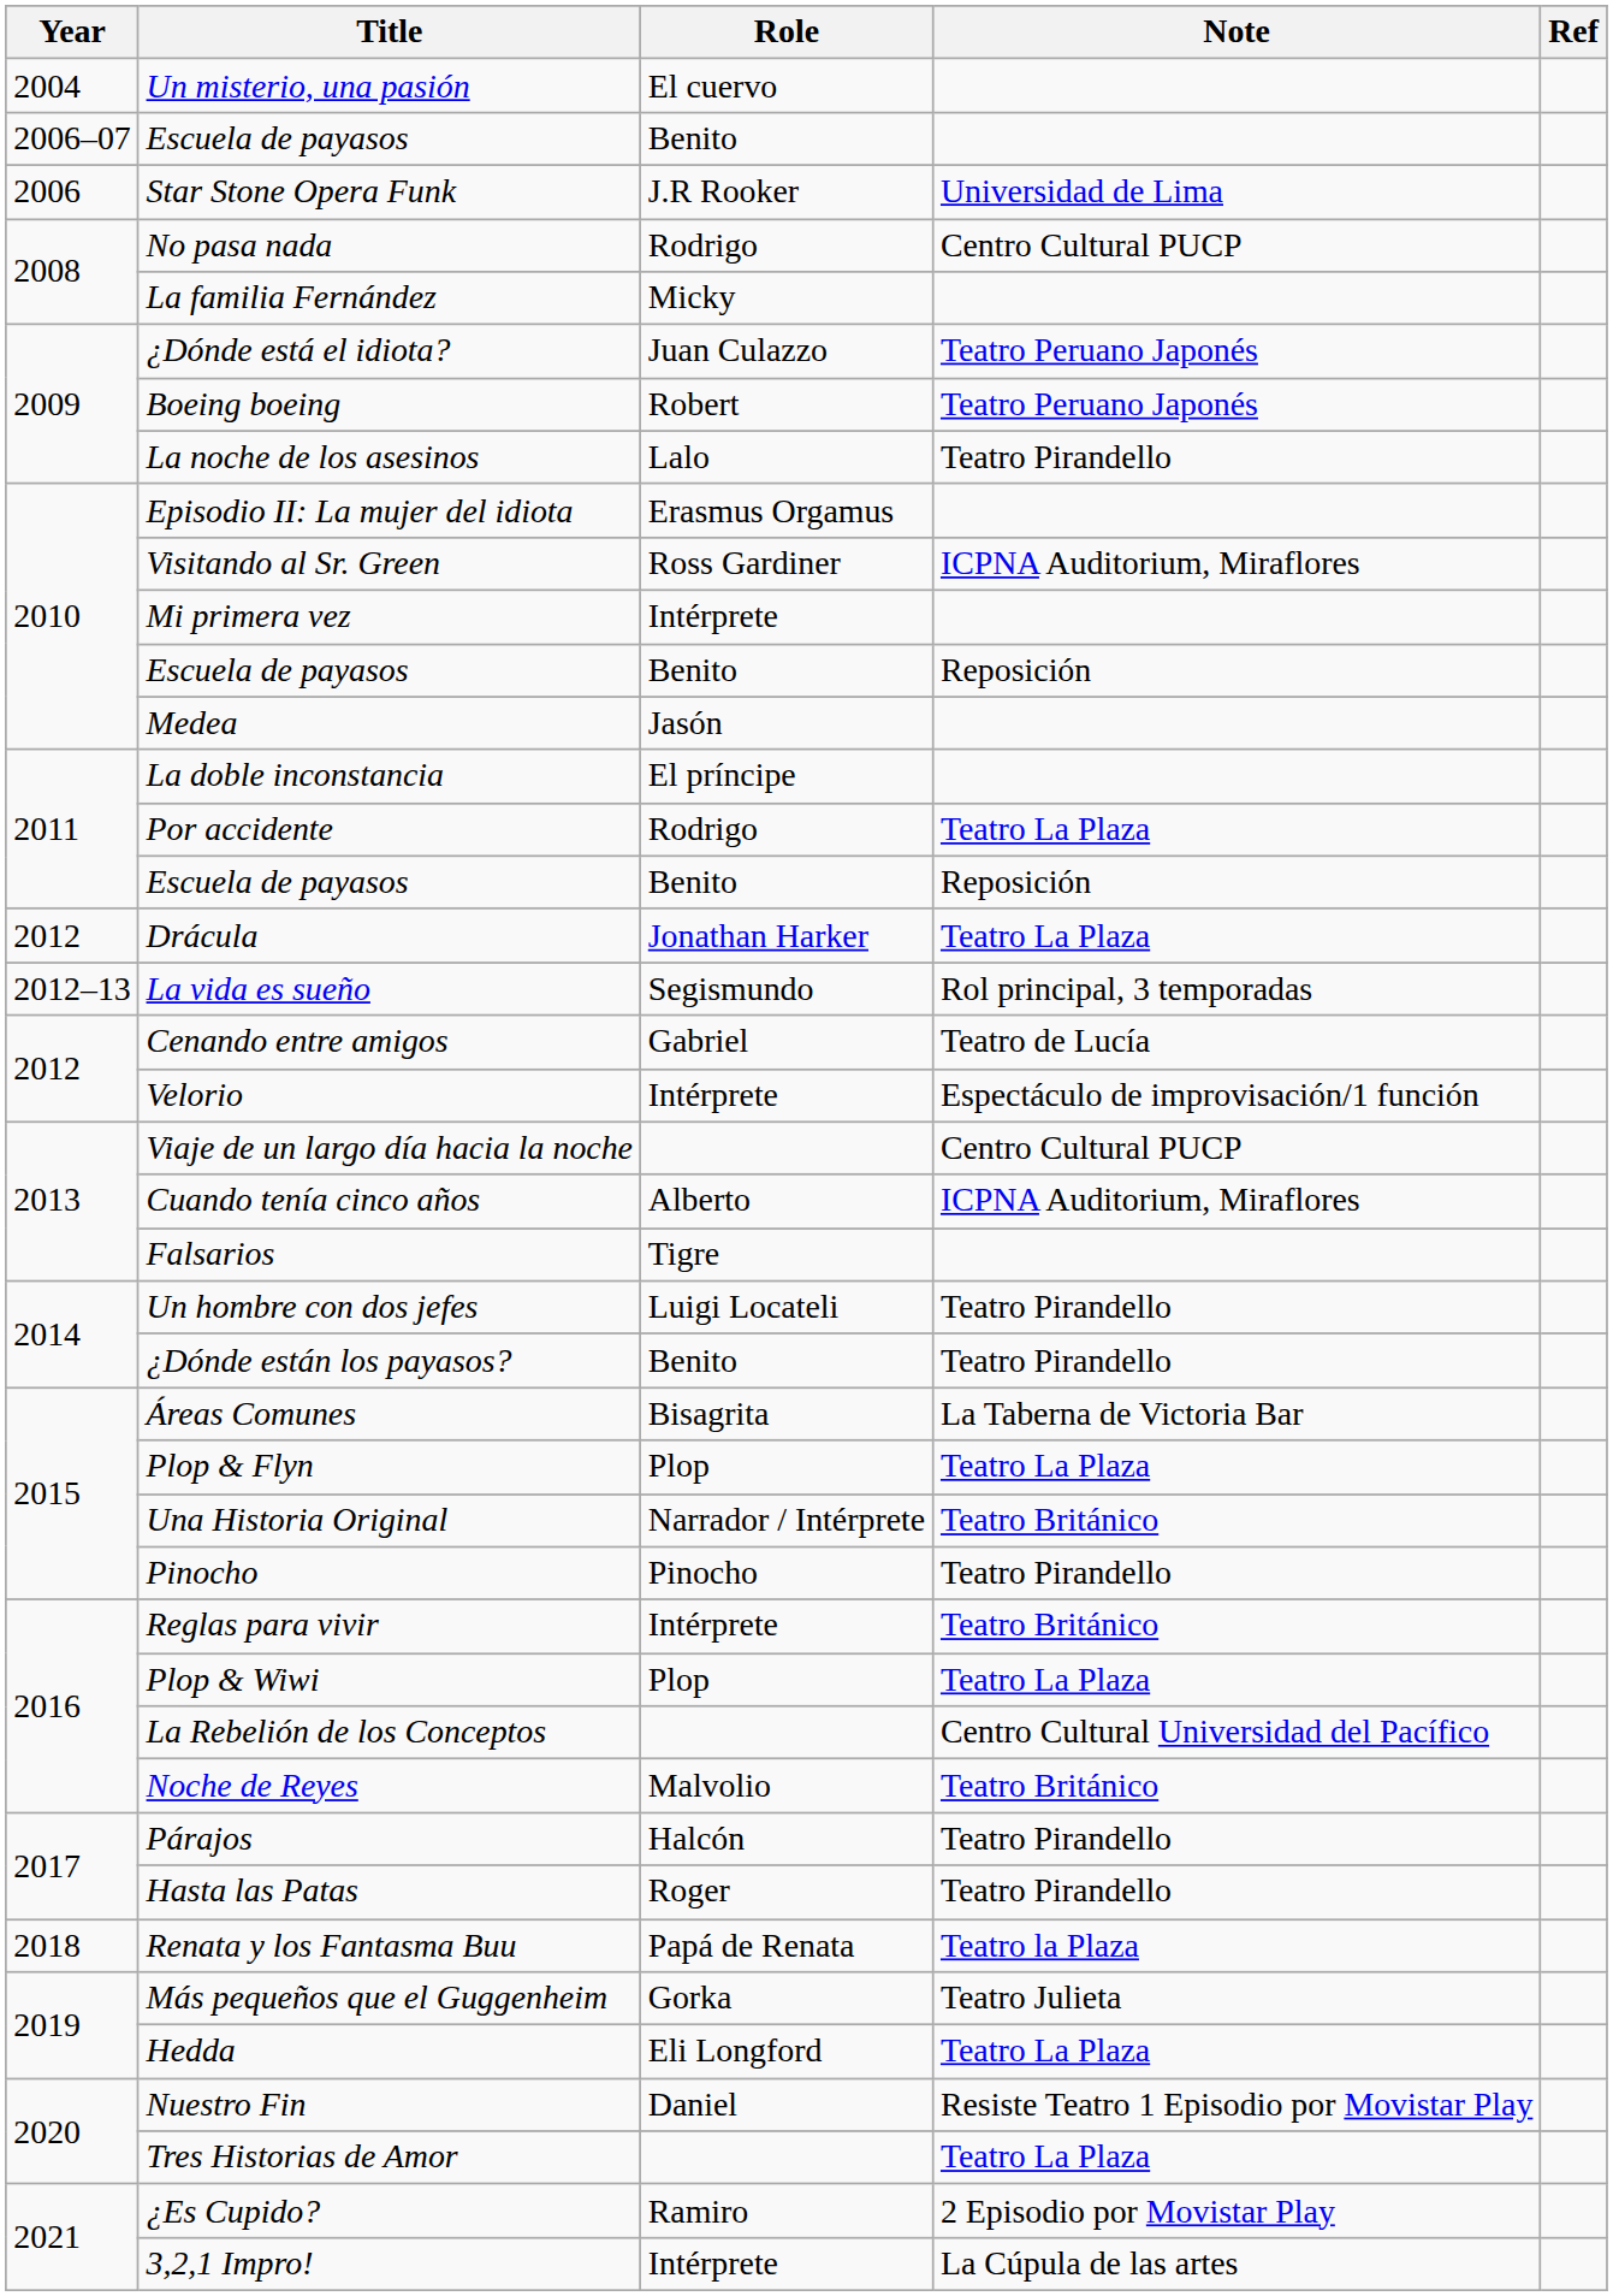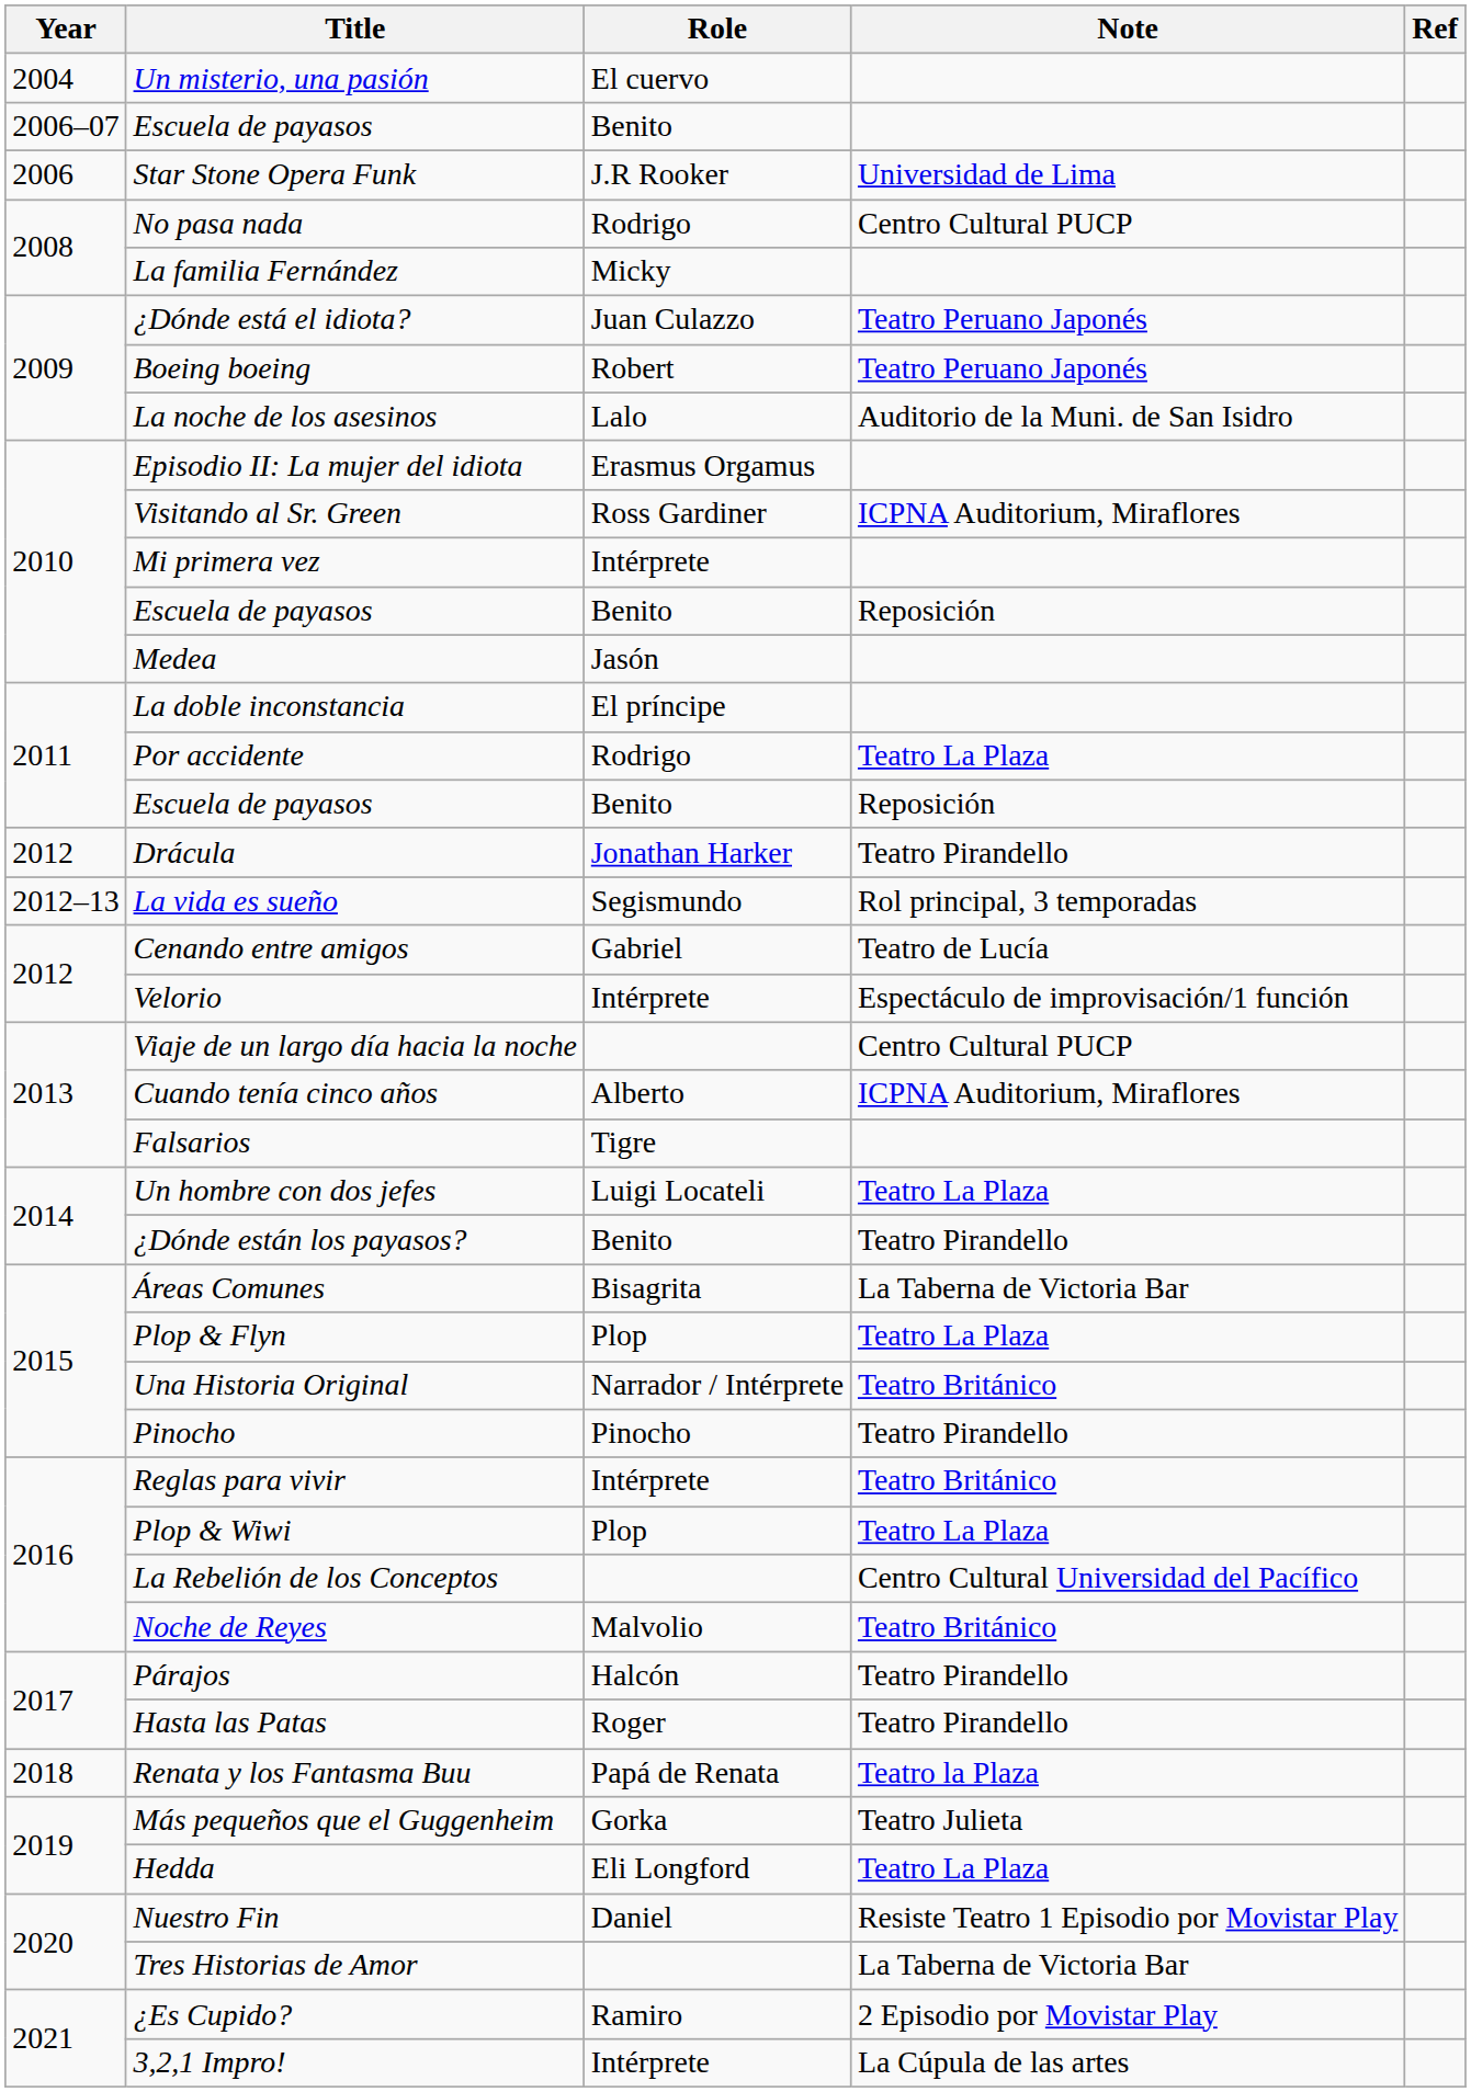 <table class="wikitable">
 <tr>
 <th>Year</th>
 <th>Title</th>
 <th>Role</th>
 <th>Note</th>
 <th>Ref</th>
 </tr>
 <tr>
 <td>2004</td>
 <td><em><a href='#'>Un misterio, una pasión</a></em></td>
 <td>El cuervo</td>
 <td></td>
 <td></td>
 </tr>
 <tr>
 <td>2006–07</td>
 <td><em>Escuela de payasos</em></td>
 <td>Benito</td>
 <td></td>
 <td></td>
 </tr>
 <tr>
 <td>2006</td>
 <td><em>Star Stone Opera Funk</em></td>
 <td>J.R Rooker</td>
 <td><a href='#'>Universidad de Lima</a></td>
 <td></td>
 </tr>
 <tr>
 <td rowspan="2">2008</td>
 <td><em>No pasa nada</em></td>
 <td>Rodrigo</td>
 <td>Centro Cultural PUCP</td>
 <td></td>
 </tr>
 <tr>
 <td><em>La familia Fernández</em></td>
 <td>Micky</td>
 <td></td>
 <td></td>
 </tr>
 <tr>
 <td rowspan="3">2009</td>
 <td><em>¿Dónde está el idiota?</em></td>
 <td>Juan Culazzo</td>
 <td><a href='#'>Teatro Peruano Japonés</a></td>
 <td></td>
 </tr>
 <tr>
 <td><em>Boeing boeing</em></td>
 <td>Robert</td>
 <td><a href='#'>Teatro Peruano Japonés</a></td>
 <td></td>
 </tr>
 <tr>
 <td><em>La noche de los asesinos</em></td>
 <td>Lalo</td>
-<td>Teatro Pirandello</td>
+<td>Auditorio de la Muni. de San Isidro</td>
 <td></td>
 </tr>
 <tr>
 <td rowspan="5">2010</td>
 <td><em>Episodio II: La mujer del idiota</em></td>
 <td>Erasmus Orgamus</td>
 <td></td>
 <td></td>
 </tr>
 <tr>
 <td><em>Visitando al Sr. Green</em></td>
 <td>Ross Gardiner</td>
 <td><a href='#'>ICPNA</a> Auditorium, Miraflores</td>
 <td></td>
 </tr>
 <tr>
 <td><em>Mi primera vez</em></td>
 <td>Intérprete</td>
 <td></td>
 <td></td>
 </tr>
 <tr>
 <td><em>Escuela de payasos</em></td>
 <td>Benito</td>
 <td>Reposición</td>
 <td></td>
 </tr>
 <tr>
 <td><em>Medea</em></td>
 <td>Jasón</td>
 <td></td>
 <td></td>
 </tr>
 <tr>
 <td rowspan="3">2011</td>
 <td><em>La doble inconstancia</em></td>
 <td>El príncipe</td>
 <td></td>
 <td></td>
 </tr>
 <tr>
 <td><em>Por accidente</em></td>
 <td>Rodrigo</td>
 <td><a href='#'>Teatro La Plaza</a></td>
 <td></td>
 </tr>
 <tr>
 <td><em>Escuela de payasos</em></td>
 <td>Benito</td>
 <td>Reposición</td>
 <td></td>
 </tr>
 <tr>
 <td>2012</td>
 <td><em>Drácula</em></td>
 <td><a href='#'>Jonathan Harker</a></td>
-<td><a href='#'>Teatro La Plaza</a></td>
+<td>Teatro Pirandello</td>
 <td></td>
 </tr>
 <tr>
 <td>2012–13</td>
 <td><em><a href='#'>La vida es sueño</a></em></td>
 <td>Segismundo</td>
 <td>Rol principal, 3 temporadas</td>
 <td></td>
 </tr>
 <tr>
 <td rowspan="2">2012</td>
 <td><em>Cenando entre amigos</em></td>
 <td>Gabriel</td>
 <td>Teatro de Lucía</td>
 <td></td>
 </tr>
 <tr>
 <td><em>Velorio</em></td>
 <td>Intérprete</td>
 <td>Espectáculo de improvisación/1 función</td>
 <td></td>
 </tr>
 <tr>
 <td rowspan="3">2013</td>
 <td><em>Viaje de un largo día hacia la noche</em></td>
 <td></td>
 <td>Centro Cultural PUCP</td>
 <td></td>
 </tr>
 <tr>
 <td><em>Cuando tenía cinco años</em></td>
 <td>Alberto</td>
 <td><a href='#'>ICPNA</a> Auditorium, Miraflores</td>
 <td></td>
 </tr>
 <tr>
 <td><em>Falsarios</em></td>
 <td>Tigre</td>
 <td></td>
 <td></td>
 </tr>
 <tr>
 <td rowspan="2">2014</td>
 <td><em>Un hombre con dos jefes</em></td>
 <td>Luigi Locateli</td>
-<td>Teatro Pirandello</td>
+<td><a href='#'>Teatro La Plaza</a></td>
 <td></td>
 </tr>
 <tr>
 <td><em>¿Dónde están los payasos?</em></td>
 <td>Benito</td>
 <td>Teatro Pirandello</td>
 <td></td>
 </tr>
 <tr>
 <td rowspan="4">2015</td>
 <td><em>Áreas Comunes</em></td>
 <td>Bisagrita  </td>
 <td>La Taberna de Victoria Bar</td>
 <td></td>
 </tr>
 <tr>
 <td><em>Plop & Flyn</em></td>
 <td>Plop</td>
 <td><a href='#'>Teatro La Plaza</a></td>
 <td></td>
 </tr>
 <tr>
 <td><em>Una Historia Original</em></td>
 <td>Narrador / Intérprete</td>
 <td><a href='#'>Teatro Británico</a></td>
 <td></td>
 </tr>
 <tr>
 <td><em>Pinocho</em></td>
 <td>Pinocho</td>
 <td>Teatro Pirandello</td>
 <td></td>
 </tr>
 <tr>
 <td rowspan="4">2016</td>
 <td><em>Reglas para vivir</em></td>
 <td>Intérprete</td>
 <td><a href='#'>Teatro Británico</a></td>
 <td></td>
 </tr>
 <tr>
 <td><em>Plop & Wiwi</em></td>
 <td>Plop</td>
 <td><a href='#'>Teatro La Plaza</a></td>
 <td></td>
 </tr>
 <tr>
 <td><em>La Rebelión de los Conceptos</em></td>
 <td></td>
 <td>Centro Cultural <a href='#'>Universidad del Pacífico</a></td>
 <td></td>
 </tr>
 <tr>
 <td><a href='#'><em>Noche de Reyes</em></a></td>
 <td>Malvolio</td>
 <td><a href='#'>Teatro Británico</a></td>
 <td></td>
 </tr>
 <tr>
 <td rowspan="2">2017</td>
 <td><em>Párajos</em></td>
 <td>Halcón</td>
 <td>Teatro Pirandello</td>
 <td></td>
 </tr>
 <tr>
 <td><em>Hasta las Patas</em></td>
 <td>Roger</td>
 <td>Teatro Pirandello</td>
 <td></td>
 </tr>
 <tr>
 <td>2018</td>
 <td><em>Renata y los Fantasma Buu</em></td>
 <td>Papá de Renata</td>
 <td><a href='#'>Teatro la Plaza</a></td>
 <td></td>
 </tr>
 <tr>
 <td rowspan="2">2019</td>
 <td><em>Más pequeños que el Guggenheim</em></td>
 <td>Gorka</td>
 <td>Teatro Julieta</td>
 <td></td>
 </tr>
 <tr>
 <td><em>Hedda</em></td>
 <td>Eli Longford</td>
 <td><a href='#'>Teatro La Plaza</a></td>
 <td></td>
 </tr>
 <tr>
 <td rowspan="2">2020</td>
 <td><em>Nuestro Fin</em></td>
 <td>Daniel</td>
 <td>Resiste Teatro 1 Episodio por <a href='#'>Movistar Play</a></td>
 <td></td>
 </tr>
 <tr>
 <td><em>Tres Historias de Amor</em></td>
 <td></td>
-<td><a href='#'>Teatro La Plaza</a></td>
+<td>La Taberna de Victoria Bar</td>
 <td></td>
 </tr>
 <tr>
 <td rowspan="2">2021</td>
 <td><em>¿Es Cupido?</em></td>
 <td>Ramiro</td>
 <td>2 Episodio por <a href='#'>Movistar Play</a></td>
 <td></td>
 </tr>
 <tr>
 <td><em>3,2,1 Impro!</em></td>
 <td>Intérprete</td>
 <td>La Cúpula de las artes</td>
 <td></td>
 </tr>
 </table>
